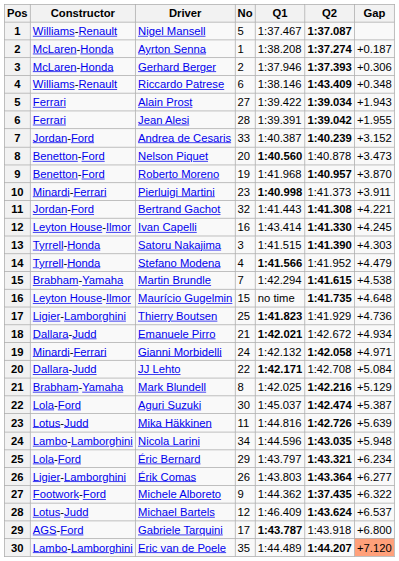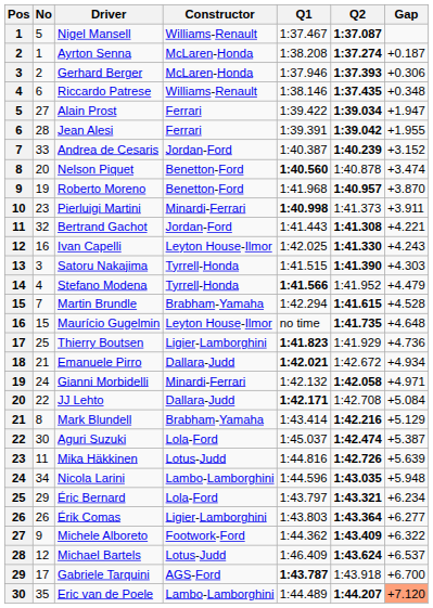 <table class="wikitable sortable" style="font-size: 95%;">
 <tr>
 <th>Pos</th>
+<th>No</th>
+<th>Driver</th>
 <th>Constructor</th>
-<th>Driver</th>
-<th>No</th>
 <th>Q1</th>
 <th>Q2</th>
 <th>Gap</th>
 </tr>
 <tr>
 <th>1</th>
+<td>5</td>
+<td> <a href='#'>Nigel Mansell</a></td>
 <td><a href='#'>Williams</a>-<a href='#'>Renault</a></td>
-<td> <a href='#'>Nigel Mansell</a></td>
-<td>5</td>
 <td>1:37.467</td>
 <td><strong>1:37.087</strong></td>
 <td></td>
 </tr>
 <tr>
 <th>2</th>
+<td>1</td>
+<td> <a href='#'>Ayrton Senna</a></td>
 <td><a href='#'>McLaren</a>-<a href='#'>Honda</a></td>
-<td> <a href='#'>Ayrton Senna</a></td>
-<td>1</td>
 <td>1:38.208</td>
 <td><strong>1:37.274</strong></td>
 <td>+0.187</td>
 </tr>
 <tr>
 <th>3</th>
+<td>2</td>
+<td> <a href='#'>Gerhard Berger</a></td>
 <td><a href='#'>McLaren</a>-<a href='#'>Honda</a></td>
-<td> <a href='#'>Gerhard Berger</a></td>
-<td>2</td>
 <td>1:37.946</td>
 <td><strong>1:37.393</strong></td>
 <td>+0.306</td>
 </tr>
 <tr>
 <th>4</th>
+<td>6</td>
+<td> <a href='#'>Riccardo Patrese</a></td>
 <td><a href='#'>Williams</a>-<a href='#'>Renault</a></td>
-<td> <a href='#'>Riccardo Patrese</a></td>
-<td>6</td>
 <td>1:38.146</td>
-<td><strong>1:43.409</strong></td>
+<td><strong>1:37.435</strong></td>
 <td>+0.348</td>
 </tr>
 <tr>
 <th>5</th>
+<td>27</td>
+<td> <a href='#'>Alain Prost</a></td>
 <td><a href='#'>Ferrari</a></td>
-<td> <a href='#'>Alain Prost</a></td>
-<td>27</td>
 <td>1:39.422</td>
 <td><strong>1:39.034</strong></td>
-<td>+1.943</td>
+<td>+1.947</td>
 </tr>
 <tr>
 <th>6</th>
+<td>28</td>
+<td> <a href='#'>Jean Alesi</a></td>
 <td><a href='#'>Ferrari</a></td>
-<td> <a href='#'>Jean Alesi</a></td>
-<td>28</td>
 <td>1:39.391</td>
 <td><strong>1:39.042</strong></td>
 <td>+1.955</td>
 </tr>
 <tr>
 <th>7</th>
+<td>33</td>
+<td> <a href='#'>Andrea de Cesaris</a></td>
 <td><a href='#'>Jordan</a>-<a href='#'>Ford</a></td>
-<td> <a href='#'>Andrea de Cesaris</a></td>
-<td>33</td>
 <td>1:40.387</td>
 <td><strong>1:40.239</strong></td>
 <td>+3.152</td>
 </tr>
 <tr>
 <th>8</th>
+<td>20</td>
+<td> <a href='#'>Nelson Piquet</a></td>
 <td><a href='#'>Benetton</a>-<a href='#'>Ford</a></td>
-<td> <a href='#'>Nelson Piquet</a></td>
-<td>20</td>
 <td><strong>1:40.560</strong></td>
 <td>1:40.878</td>
-<td>+3.473</td>
+<td>+3.474</td>
 </tr>
 <tr>
 <th>9</th>
+<td>19</td>
+<td> <a href='#'>Roberto Moreno</a></td>
 <td><a href='#'>Benetton</a>-<a href='#'>Ford</a></td>
-<td> <a href='#'>Roberto Moreno</a></td>
-<td>19</td>
 <td>1:41.968</td>
 <td><strong>1:40.957</strong></td>
 <td>+3.870</td>
 </tr>
 <tr>
 <th>10</th>
+<td>23</td>
+<td> <a href='#'>Pierluigi Martini</a></td>
 <td><a href='#'>Minardi</a>-<a href='#'>Ferrari</a></td>
-<td> <a href='#'>Pierluigi Martini</a></td>
-<td>23</td>
 <td><strong>1:40.998</strong></td>
 <td>1:41.373</td>
 <td>+3.911</td>
 </tr>
 <tr>
 <th>11</th>
+<td>32</td>
+<td> <a href='#'>Bertrand Gachot</a></td>
 <td><a href='#'>Jordan</a>-<a href='#'>Ford</a></td>
-<td> <a href='#'>Bertrand Gachot</a></td>
-<td>32</td>
 <td>1:41.443</td>
 <td><strong>1:41.308</strong></td>
 <td>+4.221</td>
 </tr>
 <tr>
 <th>12</th>
+<td>16</td>
+<td> <a href='#'>Ivan Capelli</a></td>
 <td><a href='#'>Leyton House</a>-<a href='#'>Ilmor</a></td>
-<td> <a href='#'>Ivan Capelli</a></td>
-<td>16</td>
-<td>1:43.414</td>
+<td>1:42.025</td>
 <td><strong>1:41.330</strong></td>
-<td>+4.245</td>
+<td>+4.243</td>
 </tr>
 <tr>
 <th>13</th>
+<td>3</td>
+<td> <a href='#'>Satoru Nakajima</a></td>
 <td><a href='#'>Tyrrell</a>-<a href='#'>Honda</a></td>
-<td> <a href='#'>Satoru Nakajima</a></td>
-<td>3</td>
 <td>1:41.515</td>
 <td><strong>1:41.390</strong></td>
 <td>+4.303</td>
 </tr>
 <tr>
 <th>14</th>
+<td>4</td>
+<td> <a href='#'>Stefano Modena</a></td>
 <td><a href='#'>Tyrrell</a>-<a href='#'>Honda</a></td>
-<td> <a href='#'>Stefano Modena</a></td>
-<td>4</td>
 <td><strong>1:41.566</strong></td>
 <td>1:41.952</td>
 <td>+4.479</td>
 </tr>
 <tr>
 <th>15</th>
+<td>7</td>
+<td> <a href='#'>Martin Brundle</a></td>
 <td><a href='#'>Brabham</a>-<a href='#'>Yamaha</a></td>
-<td> <a href='#'>Martin Brundle</a></td>
-<td>7</td>
 <td>1:42.294</td>
 <td><strong>1:41.615</strong></td>
-<td>+4.538</td>
+<td>+4.528</td>
 </tr>
 <tr>
 <th>16</th>
+<td>15</td>
+<td> <a href='#'>Maurício Gugelmin</a></td>
 <td><a href='#'>Leyton House</a>-<a href='#'>Ilmor</a></td>
-<td> <a href='#'>Maurício Gugelmin</a></td>
-<td>15</td>
 <td>no time</td>
 <td><strong>1:41.735</strong></td>
 <td>+4.648</td>
 </tr>
 <tr>
 <th>17</th>
+<td>25</td>
+<td> <a href='#'>Thierry Boutsen</a></td>
 <td><a href='#'>Ligier</a>-<a href='#'>Lamborghini</a></td>
-<td> <a href='#'>Thierry Boutsen</a></td>
-<td>25</td>
 <td><strong>1:41.823</strong></td>
 <td>1:41.929</td>
 <td>+4.736</td>
 </tr>
 <tr>
 <th>18</th>
+<td>21</td>
+<td> <a href='#'>Emanuele Pirro</a></td>
 <td><a href='#'>Dallara</a>-<a href='#'>Judd</a></td>
-<td> <a href='#'>Emanuele Pirro</a></td>
-<td>21</td>
 <td><strong>1:42.021</strong></td>
 <td>1:42.672</td>
 <td>+4.934</td>
 </tr>
 <tr>
 <th>19</th>
+<td>24</td>
+<td> <a href='#'>Gianni Morbidelli</a></td>
 <td><a href='#'>Minardi</a>-<a href='#'>Ferrari</a></td>
-<td> <a href='#'>Gianni Morbidelli</a></td>
-<td>24</td>
 <td>1:42.132</td>
 <td><strong>1:42.058</strong></td>
 <td>+4.971</td>
 </tr>
 <tr>
 <th>20</th>
+<td>22</td>
+<td> <a href='#'>JJ Lehto</a></td>
 <td><a href='#'>Dallara</a>-<a href='#'>Judd</a></td>
-<td> <a href='#'>JJ Lehto</a></td>
-<td>22</td>
 <td><strong>1:42.171</strong></td>
 <td>1:42.708</td>
 <td>+5.084</td>
 </tr>
 <tr>
 <th>21</th>
+<td>8</td>
+<td> <a href='#'>Mark Blundell</a></td>
 <td><a href='#'>Brabham</a>-<a href='#'>Yamaha</a></td>
-<td> <a href='#'>Mark Blundell</a></td>
-<td>8</td>
-<td>1:42.025</td>
+<td>1:43.414</td>
 <td><strong>1:42.216</strong></td>
 <td>+5.129</td>
 </tr>
 <tr>
 <th>22</th>
+<td>30</td>
+<td> <a href='#'>Aguri Suzuki</a></td>
 <td><a href='#'>Lola</a>-<a href='#'>Ford</a></td>
-<td> <a href='#'>Aguri Suzuki</a></td>
-<td>30</td>
 <td>1:45.037</td>
 <td><strong>1:42.474</strong></td>
 <td>+5.387</td>
 </tr>
 <tr>
 <th>23</th>
+<td>11</td>
+<td> <a href='#'>Mika Häkkinen</a></td>
 <td><a href='#'>Lotus</a>-<a href='#'>Judd</a></td>
-<td> <a href='#'>Mika Häkkinen</a></td>
-<td>11</td>
 <td>1:44.816</td>
 <td><strong>1:42.726</strong></td>
 <td>+5.639</td>
 </tr>
 <tr>
 <th>24</th>
+<td>34</td>
+<td> <a href='#'>Nicola Larini</a></td>
 <td><a href='#'>Lambo</a>-<a href='#'>Lamborghini</a></td>
-<td> <a href='#'>Nicola Larini</a></td>
-<td>34</td>
 <td>1:44.596</td>
 <td><strong>1:43.035</strong></td>
 <td>+5.948</td>
 </tr>
 <tr>
 <th>25</th>
+<td>29</td>
+<td> <a href='#'>Éric Bernard</a></td>
 <td><a href='#'>Lola</a>-<a href='#'>Ford</a></td>
-<td> <a href='#'>Éric Bernard</a></td>
-<td>29</td>
 <td>1:43.797</td>
 <td><strong>1:43.321</strong></td>
 <td>+6.234</td>
 </tr>
 <tr>
 <th>26</th>
+<td>26</td>
+<td> <a href='#'>Érik Comas</a></td>
 <td><a href='#'>Ligier</a>-<a href='#'>Lamborghini</a></td>
-<td> <a href='#'>Érik Comas</a></td>
-<td>26</td>
 <td>1:43.803</td>
 <td><strong>1:43.364</strong></td>
 <td>+6.277</td>
 </tr>
 <tr>
 <th>27</th>
+<td>9</td>
+<td> <a href='#'>Michele Alboreto</a></td>
 <td><a href='#'>Footwork</a>-<a href='#'>Ford</a></td>
-<td> <a href='#'>Michele Alboreto</a></td>
-<td>9</td>
 <td>1:44.362</td>
-<td><strong>1:37.435</strong></td>
+<td><strong>1:43.409</strong></td>
 <td>+6.322</td>
 </tr>
 <tr>
 <th>28</th>
+<td>12</td>
+<td> <a href='#'>Michael Bartels</a></td>
 <td><a href='#'>Lotus</a>-<a href='#'>Judd</a></td>
-<td> <a href='#'>Michael Bartels</a></td>
-<td>12</td>
 <td>1:46.409</td>
 <td><strong>1:43.624</strong></td>
 <td>+6.537</td>
 </tr>
 <tr>
 <th>29</th>
+<td>17</td>
+<td> <a href='#'>Gabriele Tarquini</a></td>
 <td><a href='#'>AGS</a>-<a href='#'>Ford</a></td>
-<td> <a href='#'>Gabriele Tarquini</a></td>
-<td>17</td>
 <td><strong>1:43.787</strong></td>
 <td>1:43.918</td>
-<td>+6.800</td>
+<td>+6.700</td>
 </tr>
 <tr>
 <th>30</th>
+<td>35</td>
+<td> <a href='#'>Eric van de Poele</a></td>
 <td><a href='#'>Lambo</a>-<a href='#'>Lamborghini</a></td>
-<td> <a href='#'>Eric van de Poele</a></td>
-<td>35</td>
 <td>1:44.489</td>
 <td><strong>1:44.207</strong></td>
 <td style="background: lightsalmon;">+7.120</td>
 </tr>
 </table>
